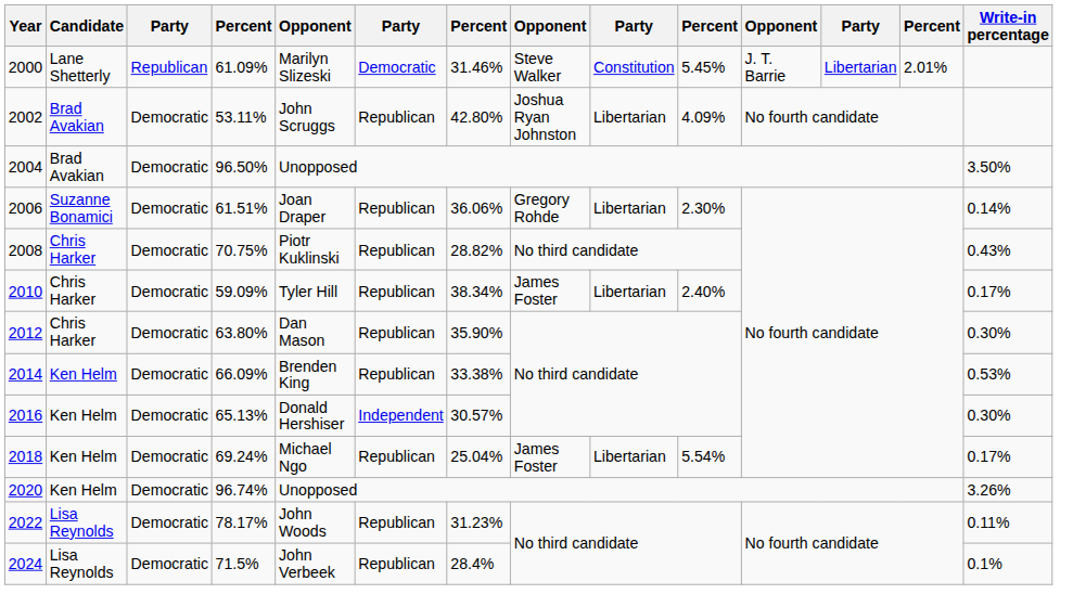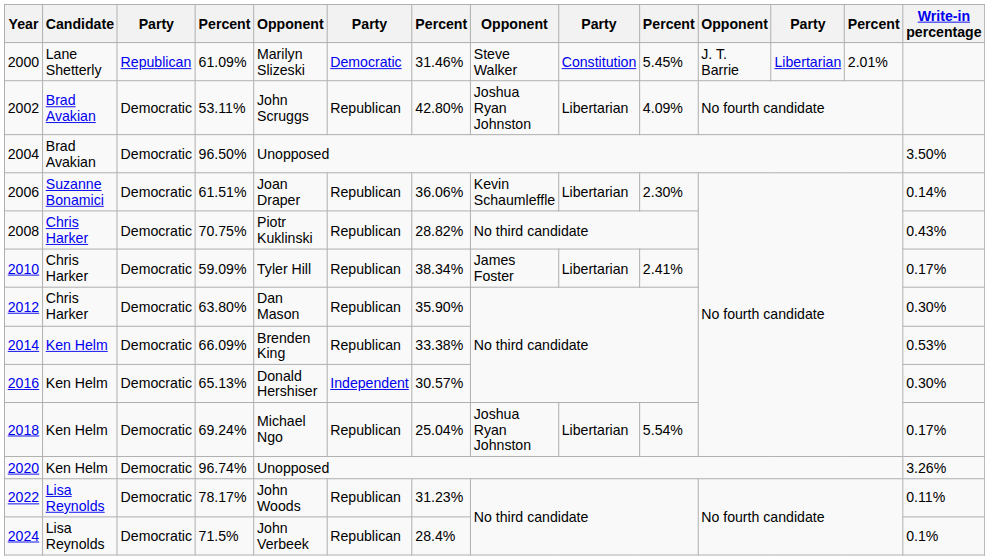 <table class="wikitable sortable" style="margin:0.5em auto; font-size:95%;">
 <tr>
 <th>Year</th>
 <th>Candidate</th>
 <th>Party</th>
 <th>Percent</th>
 <th>Opponent</th>
 <th>Party</th>
 <th>Percent</th>
 <th>Opponent</th>
 <th>Party</th>
 <th>Percent</th>
 <th>Opponent</th>
 <th>Party</th>
 <th>Percent</th>
 <th><a href='#'>Write-in</a> percentage</th>
 </tr>
 <tr>
 <td>2000</td>
 <td>Lane Shetterly</td>
 <td><a href='#'>Republican</a></td>
 <td>61.09%</td>
 <td>Marilyn Slizeski</td>
 <td><a href='#'>Democratic</a></td>
 <td>31.46%</td>
 <td>Steve Walker</td>
 <td><a href='#'>Constitution</a></td>
 <td>5.45%</td>
 <td>J. T. Barrie</td>
 <td><a href='#'>Libertarian</a></td>
 <td>2.01%</td>
 <td></td>
 </tr>
 <tr>
 <td>2002</td>
 <td><a href='#'>Brad Avakian</a></td>
 <td>Democratic</td>
 <td>53.11%</td>
 <td>John Scruggs</td>
 <td>Republican</td>
 <td>42.80%</td>
 <td>Joshua Ryan Johnston</td>
 <td>Libertarian</td>
 <td>4.09%</td>
 <td colspan="3">No fourth candidate</td>
 <td></td>
 </tr>
 <tr>
 <td>2004</td>
 <td>Brad Avakian</td>
 <td>Democratic</td>
 <td>96.50%</td>
 <td colspan="9">Unopposed</td>
 <td>3.50%</td>
 </tr>
 <tr>
 <td>2006</td>
 <td><a href='#'>Suzanne Bonamici</a></td>
 <td>Democratic</td>
 <td>61.51%</td>
 <td>Joan Draper</td>
 <td>Republican</td>
 <td>36.06%</td>
-<td>Gregory Rohde</td>
+<td>Kevin Schaumleffle</td>
 <td>Libertarian</td>
 <td>2.30%</td>
 <td colspan="3" rowspan="7">No fourth candidate</td>
 <td>0.14%</td>
 </tr>
 <tr>
 <td>2008</td>
 <td><a href='#'>Chris Harker</a></td>
 <td>Democratic</td>
 <td>70.75%</td>
 <td>Piotr Kuklinski</td>
 <td>Republican</td>
 <td>28.82%</td>
 <td colspan="3">No third candidate</td>
 <td>0.43%</td>
 </tr>
 <tr>
 <td><a href='#'>2010</a></td>
 <td>Chris Harker</td>
 <td>Democratic</td>
 <td>59.09%</td>
 <td>Tyler Hill</td>
 <td>Republican</td>
 <td>38.34%</td>
 <td>James Foster</td>
 <td>Libertarian</td>
-<td>2.40%</td>
+<td>2.41%</td>
 <td>0.17%</td>
 </tr>
 <tr>
 <td><a href='#'>2012</a></td>
 <td>Chris Harker</td>
 <td>Democratic</td>
 <td>63.80%</td>
 <td>Dan Mason</td>
 <td>Republican</td>
 <td>35.90%</td>
 <td colspan="3" rowspan="3">No third candidate</td>
 <td>0.30%</td>
 </tr>
 <tr>
 <td><a href='#'>2014</a></td>
 <td><a href='#'>Ken Helm</a></td>
 <td>Democratic</td>
 <td>66.09%</td>
 <td>Brenden King</td>
 <td>Republican</td>
 <td>33.38%</td>
 <td>0.53%</td>
 </tr>
 <tr>
 <td><a href='#'>2016</a></td>
 <td>Ken Helm</td>
 <td>Democratic</td>
 <td>65.13%</td>
 <td>Donald Hershiser</td>
 <td><a href='#'>Independent</a></td>
 <td>30.57%</td>
 <td>0.30%</td>
 </tr>
 <tr>
 <td><a href='#'>2018</a></td>
 <td>Ken Helm</td>
 <td>Democratic</td>
 <td>69.24%</td>
 <td>Michael Ngo</td>
 <td>Republican</td>
 <td>25.04%</td>
-<td>James Foster</td>
+<td>Joshua Ryan Johnston</td>
 <td>Libertarian</td>
 <td>5.54%</td>
 <td>0.17%</td>
 </tr>
 <tr>
 <td><a href='#'>2020</a></td>
 <td>Ken Helm</td>
 <td>Democratic</td>
 <td>96.74%</td>
 <td colspan="9">Unopposed</td>
 <td>3.26%</td>
 </tr>
 <tr>
 <td><a href='#'>2022</a></td>
 <td><a href='#'>Lisa Reynolds</a></td>
 <td>Democratic</td>
 <td>78.17%</td>
 <td>John Woods</td>
 <td>Republican</td>
 <td>31.23%</td>
 <td colspan="3" rowspan="2">No third candidate</td>
 <td colspan="3" rowspan="2">No fourth candidate</td>
 <td>0.11%</td>
 </tr>
 <tr>
 <td><a href='#'>2024</a></td>
 <td>Lisa Reynolds</td>
 <td>Democratic</td>
 <td>71.5%</td>
 <td>John Verbeek</td>
 <td>Republican</td>
 <td>28.4%</td>
 <td>0.1%</td>
 </tr>
 </table>
